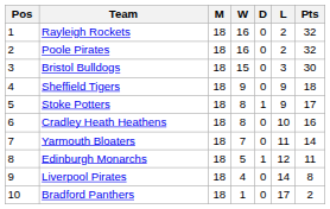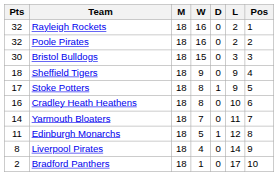 <table class=wikitable width="450" style="background:#FFFFFF;">
 <tr>
-<th>Pos</th>
+<th>Pts</th>
 <th>Team</th>
 <th>M</th>
 <th>W</th>
 <th>D</th>
 <th>L</th>
-<th>Pts</th>
+<th>Pos</th>
 </tr>
 <tr>
-<td>1</td>
+<td align="center">32</td>
 <td><a href='#'>Rayleigh Rockets</a></td>
 <td align="center">18</td>
 <td align="center">16</td>
 <td align="center">0</td>
 <td align="center">2</td>
-<td align="center">32</td>
+<td>1</td>
 </tr>
 <tr>
-<td>2</td>
+<td align="center">32</td>
 <td><a href='#'>Poole Pirates</a></td>
 <td align="center">18</td>
 <td align="center">16</td>
 <td align="center">0</td>
 <td align="center">2</td>
-<td align="center">32</td>
+<td>2</td>
 </tr>
 <tr>
-<td>3</td>
+<td align="center">30</td>
 <td><a href='#'>Bristol Bulldogs</a></td>
 <td align="center">18</td>
 <td align="center">15</td>
 <td align="center">0</td>
 <td align="center">3</td>
-<td align="center">30</td>
+<td>3</td>
 </tr>
 <tr>
-<td>4</td>
+<td align="center">18</td>
 <td><a href='#'>Sheffield Tigers</a></td>
 <td align="center">18</td>
 <td align="center">9</td>
 <td align="center">0</td>
 <td align="center">9</td>
-<td align="center">18</td>
+<td>4</td>
 </tr>
 <tr>
-<td>5</td>
+<td align="center">17</td>
 <td><a href='#'>Stoke Potters</a></td>
 <td align="center">18</td>
 <td align="center">8</td>
 <td align="center">1</td>
 <td align="center">9</td>
-<td align="center">17</td>
+<td>5</td>
 </tr>
 <tr>
-<td>6</td>
+<td align="center">16</td>
 <td><a href='#'>Cradley Heath Heathens</a></td>
 <td align="center">18</td>
 <td align="center">8</td>
 <td align="center">0</td>
 <td align="center">10</td>
-<td align="center">16</td>
+<td>6</td>
 </tr>
 <tr>
-<td>7</td>
+<td align="center">14</td>
 <td><a href='#'>Yarmouth Bloaters</a></td>
 <td align="center">18</td>
 <td align="center">7</td>
 <td align="center">0</td>
 <td align="center">11</td>
-<td align="center">14</td>
+<td>7</td>
 </tr>
 <tr>
-<td>8</td>
+<td align="center">11</td>
 <td><a href='#'>Edinburgh Monarchs</a></td>
 <td align="center">18</td>
 <td align="center">5</td>
 <td align="center">1</td>
 <td align="center">12</td>
-<td align="center">11</td>
+<td>8</td>
 </tr>
 <tr>
-<td>9</td>
+<td align="center">8</td>
 <td><a href='#'>Liverpool Pirates</a></td>
 <td align="center">18</td>
 <td align="center">4</td>
 <td align="center">0</td>
 <td align="center">14</td>
-<td align="center">8</td>
+<td>9</td>
 </tr>
 <tr>
-<td>10</td>
+<td align="center">2</td>
 <td><a href='#'>Bradford Panthers</a></td>
 <td align="center">18</td>
 <td align="center">1</td>
 <td align="center">0</td>
 <td align="center">17</td>
-<td align="center">2</td>
+<td>10</td>
 </tr>
 </table>
